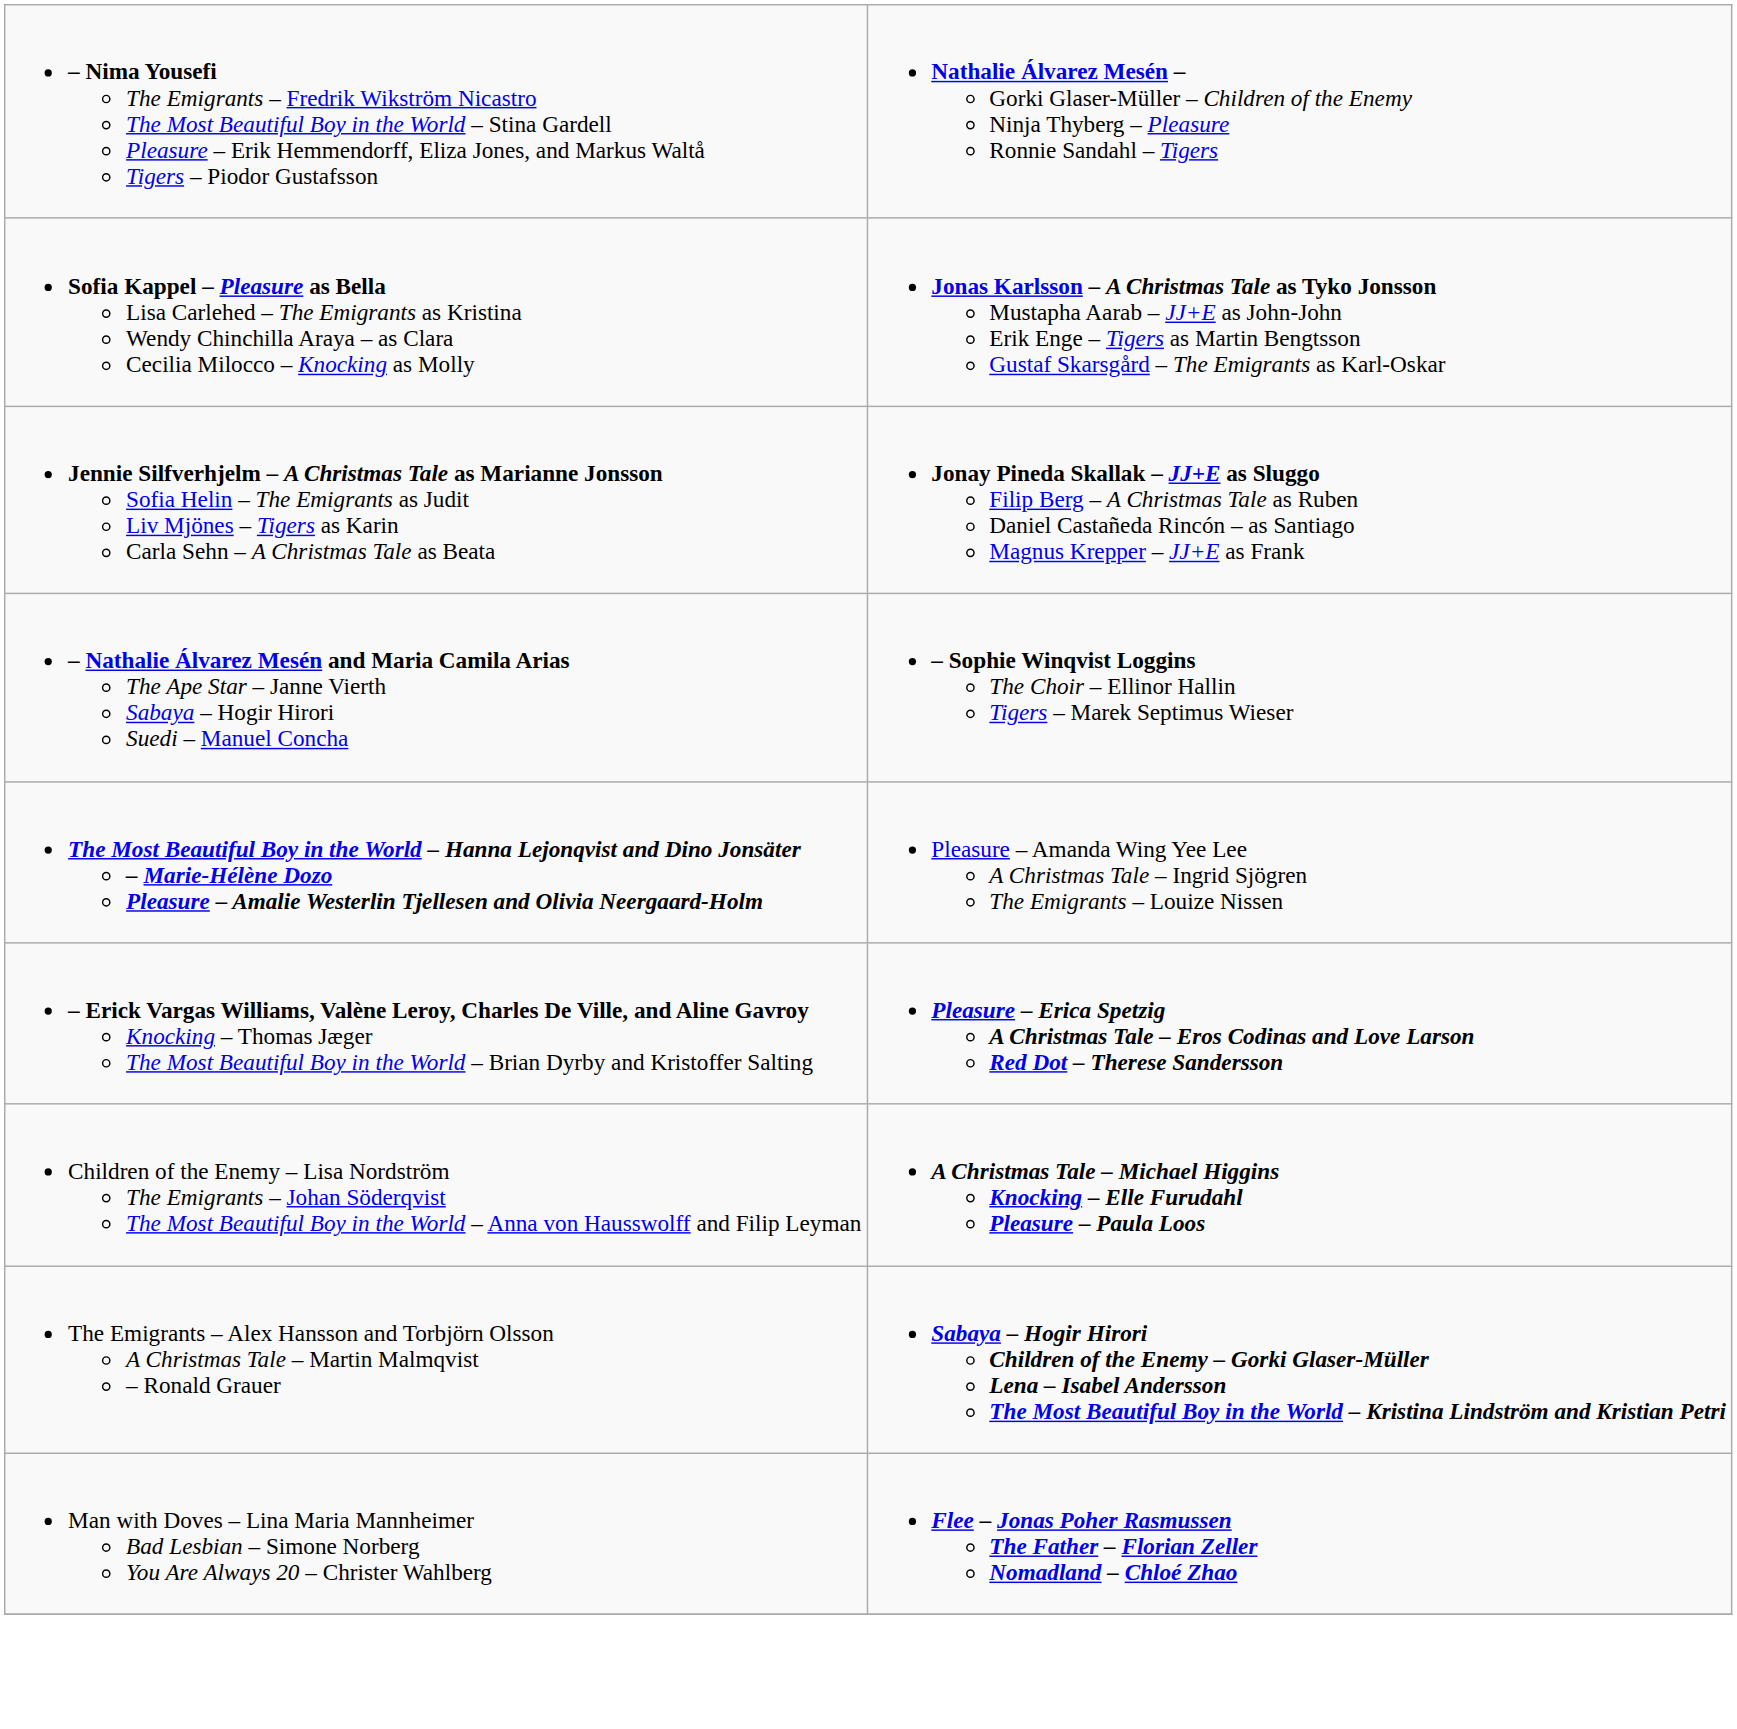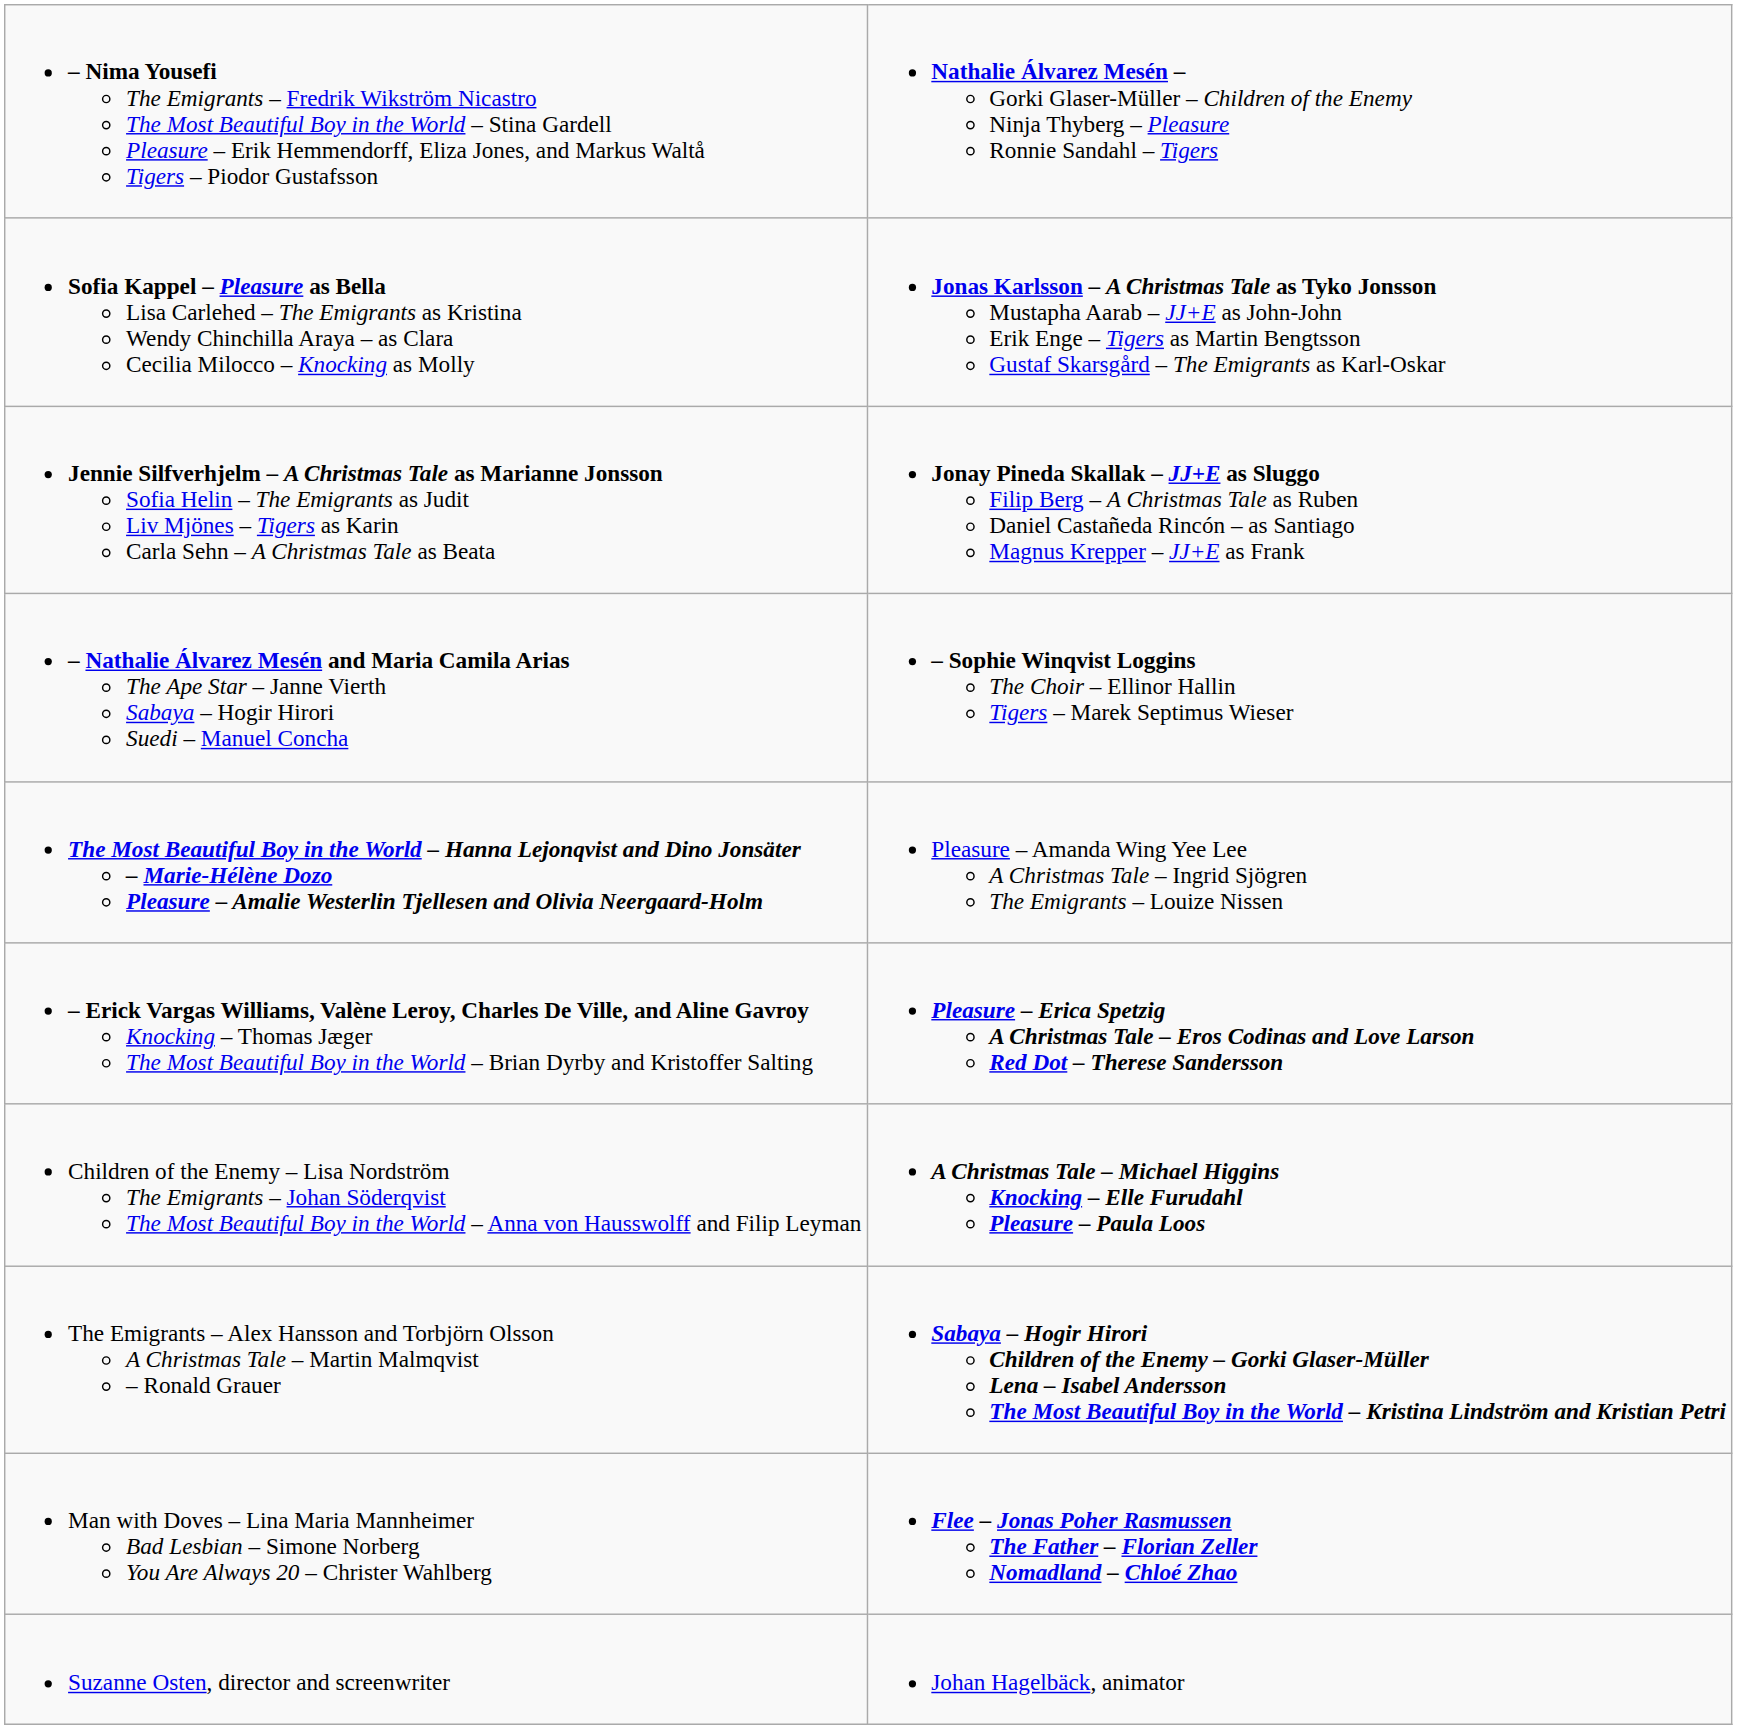 <table class="wikitable">
 <tr>
 <td style="width:50%" valign="top"><br><ul><li><strong> – Nima Yousefi</strong><ul><li><em>The Emigrants</em> – <a href='#'>Fredrik Wikström Nicastro</a></li><li><em><a href='#'>The Most Beautiful Boy in the World</a></em> – Stina Gardell</li><li><em><a href='#'>Pleasure</a></em> – Erik Hemmendorff, Eliza Jones, and Markus Waltå</li><li><em><a href='#'>Tigers</a></em> – Piodor Gustafsson</li></ul></li></ul></td>
 <td style="width:50%" valign="top"><br><ul><li><strong><a href='#'>Nathalie Álvarez Mesén</a> – </strong><ul><li>Gorki Glaser-Müller – <em>Children of the Enemy</em></li><li>Ninja Thyberg – <em><a href='#'>Pleasure</a></em></li><li>Ronnie Sandahl – <em><a href='#'>Tigers</a></em></li></ul></li></ul></td>
 </tr>
 <tr>
 <td style="width:50%" valign="top"><br><ul><li><strong>Sofia Kappel – <em><a href='#'>Pleasure</a></em> as Bella</strong><ul><li>Lisa Carlehed – <em>The Emigrants</em> as Kristina</li><li>Wendy Chinchilla Araya –  as Clara</li><li>Cecilia Milocco – <em><a href='#'>Knocking</a></em> as Molly</li></ul></li></ul></td>
 <td style="width:50%" valign="top"><br><ul><li><strong><a href='#'>Jonas Karlsson</a> – <em>A Christmas Tale</em> as Tyko Jonsson</strong><ul><li>Mustapha Aarab – <em><a href='#'>JJ+E</a></em> as John-John</li><li>Erik Enge – <em><a href='#'>Tigers</a></em> as Martin Bengtsson</li><li><a href='#'>Gustaf Skarsgård</a> – <em>The Emigrants</em> as Karl-Oskar</li></ul></li></ul></td>
 </tr>
 <tr>
 <td style="width:50%" valign="top"><br><ul><li><strong>Jennie Silfverhjelm – <em>A Christmas Tale</em> as Marianne Jonsson</strong><ul><li><a href='#'>Sofia Helin</a> – <em>The Emigrants</em> as Judit</li><li><a href='#'>Liv Mjönes</a> – <em><a href='#'>Tigers</a></em> as Karin</li><li>Carla Sehn – <em>A Christmas Tale</em> as Beata</li></ul></li></ul></td>
 <td style="width:50%" valign="top"><br><ul><li><strong>Jonay Pineda Skallak – <em><a href='#'>JJ+E</a></em> as Sluggo</strong><ul><li><a href='#'>Filip Berg</a> – <em>A Christmas Tale</em> as Ruben</li><li>Daniel Castañeda Rincón –  as Santiago</li><li><a href='#'>Magnus Krepper</a> – <em><a href='#'>JJ+E</a></em> as Frank</li></ul></li></ul></td>
 </tr>
 <tr>
 <td style="width:50%" valign="top"><br><ul><li><strong> – <a href='#'>Nathalie Álvarez Mesén</a> and Maria Camila Arias</strong><ul><li><em>The Ape Star</em> – Janne Vierth</li><li><em><a href='#'>Sabaya</a></em> – Hogir Hirori</li><li><em>Suedi</em> – <a href='#'>Manuel Concha</a></li></ul></li></ul></td>
 <td style="width:50%" valign="top"><br><ul><li><strong> – Sophie Winqvist Loggins</strong><ul><li><em>The Choir</em> – Ellinor Hallin</li><li><em><a href='#'>Tigers</a></em> – Marek Septimus Wieser</li></ul></li></ul></td>
 </tr>
 <tr>
 <td style="width:50%" valign="top"><br><ul><li><strong><em><a href='#'>The Most Beautiful Boy in the World</a><em> – Hanna Lejonqvist and Dino Jonsäter<strong><ul><li> – <a href='#'>Marie-Hélène Dozo</a></li><li></em><a href='#'>Pleasure</a><em> – Amalie Westerlin Tjellesen and Olivia Neergaard-Holm</li></ul></li></ul></td>
 <td style="width:50%" valign="top"><br><ul><li></em></strong><a href='#'>Pleasure</a></em> – Amanda Wing Yee Lee</strong><ul><li><em>A Christmas Tale</em> – Ingrid Sjögren</li><li><em>The Emigrants</em> – Louize Nissen</li></ul></li></ul></td>
 </tr>
 <tr>
 <td style="width:50%" valign="top"><br><ul><li><strong> – Erick Vargas Williams, Valène Leroy, Charles De Ville, and Aline Gavroy</strong><ul><li><em><a href='#'>Knocking</a></em> – Thomas Jæger</li><li><em><a href='#'>The Most Beautiful Boy in the World</a></em> – Brian Dyrby and Kristoffer Salting</li></ul></li></ul></td>
 <td style="width:50%" valign="top"><br><ul><li><strong><em><a href='#'>Pleasure</a><em> – Erica Spetzig<strong><ul><li></em>A Christmas Tale<em> – Eros Codinas and Love Larson</li><li></em><a href='#'>Red Dot</a><em> – Therese Sandersson</li></ul></li></ul></td>
 </tr>
 <tr>
 <td style="width:50%" valign="top"><br><ul><li></em></strong>Children of the Enemy</em> – Lisa Nordström</strong><ul><li><em>The Emigrants</em> – <a href='#'>Johan Söderqvist</a></li><li><em><a href='#'>The Most Beautiful Boy in the World</a></em> – <a href='#'>Anna von Hausswolff</a> and Filip Leyman</li></ul></li></ul></td>
 <td style="width:50%" valign="top"><br><ul><li><strong><em>A Christmas Tale<em> – Michael Higgins<strong><ul><li></em><a href='#'>Knocking</a><em> – Elle Furudahl</li><li></em><a href='#'>Pleasure</a><em> – Paula Loos</li></ul></li></ul></td>
 </tr>
 <tr>
 <td style="width:50%" valign="top"><br><ul><li></em></strong>The Emigrants</em> – Alex Hansson and Torbjörn Olsson</strong><ul><li><em>A Christmas Tale</em> – Martin Malmqvist</li><li> – Ronald Grauer</li></ul></li></ul></td>
 <td style="width:50%" valign="top"><br><ul><li><strong><em><a href='#'>Sabaya</a><em> – Hogir Hirori<strong><ul><li></em>Children of the Enemy<em> – Gorki Glaser-Müller</li><li></em>Lena<em> – Isabel Andersson</li><li></em><a href='#'>The Most Beautiful Boy in the World</a><em> – Kristina Lindström and Kristian Petri</li></ul></li></ul></td>
 </tr>
 <tr>
 <td style="width:50%" valign="top"><br><ul><li></em></strong>Man with Doves</em> – Lina Maria Mannheimer</strong><ul><li><em>Bad Lesbian</em> – Simone Norberg</li><li><em>You Are Always 20</em> – Christer Wahlberg</li></ul></li></ul></td>
 <td style="width:50%" valign="top"><br><ul><li><strong><em><a href='#'>Flee</a><em> – <a href='#'>Jonas Poher Rasmussen</a><strong><ul><li></em><a href='#'>The Father</a><em> – <a href='#'>Florian Zeller</a></li><li></em><a href='#'>Nomadland</a><em> – <a href='#'>Chloé Zhao</a></li></ul></li></ul></td>
 </tr>
 <tr>
+<td style="width:50%" valign="top"><br><ul><li></strong><a href='#'>Suzanne Osten</a>, director and screenwriter<strong></li></ul></td>
+<td style="width:50%" valign="top"><br><ul><li></strong><a href='#'>Johan Hagelbäck</a>, animator<strong></li></ul></td>
+</tr>
+<tr>
 </tr>
 </table>
